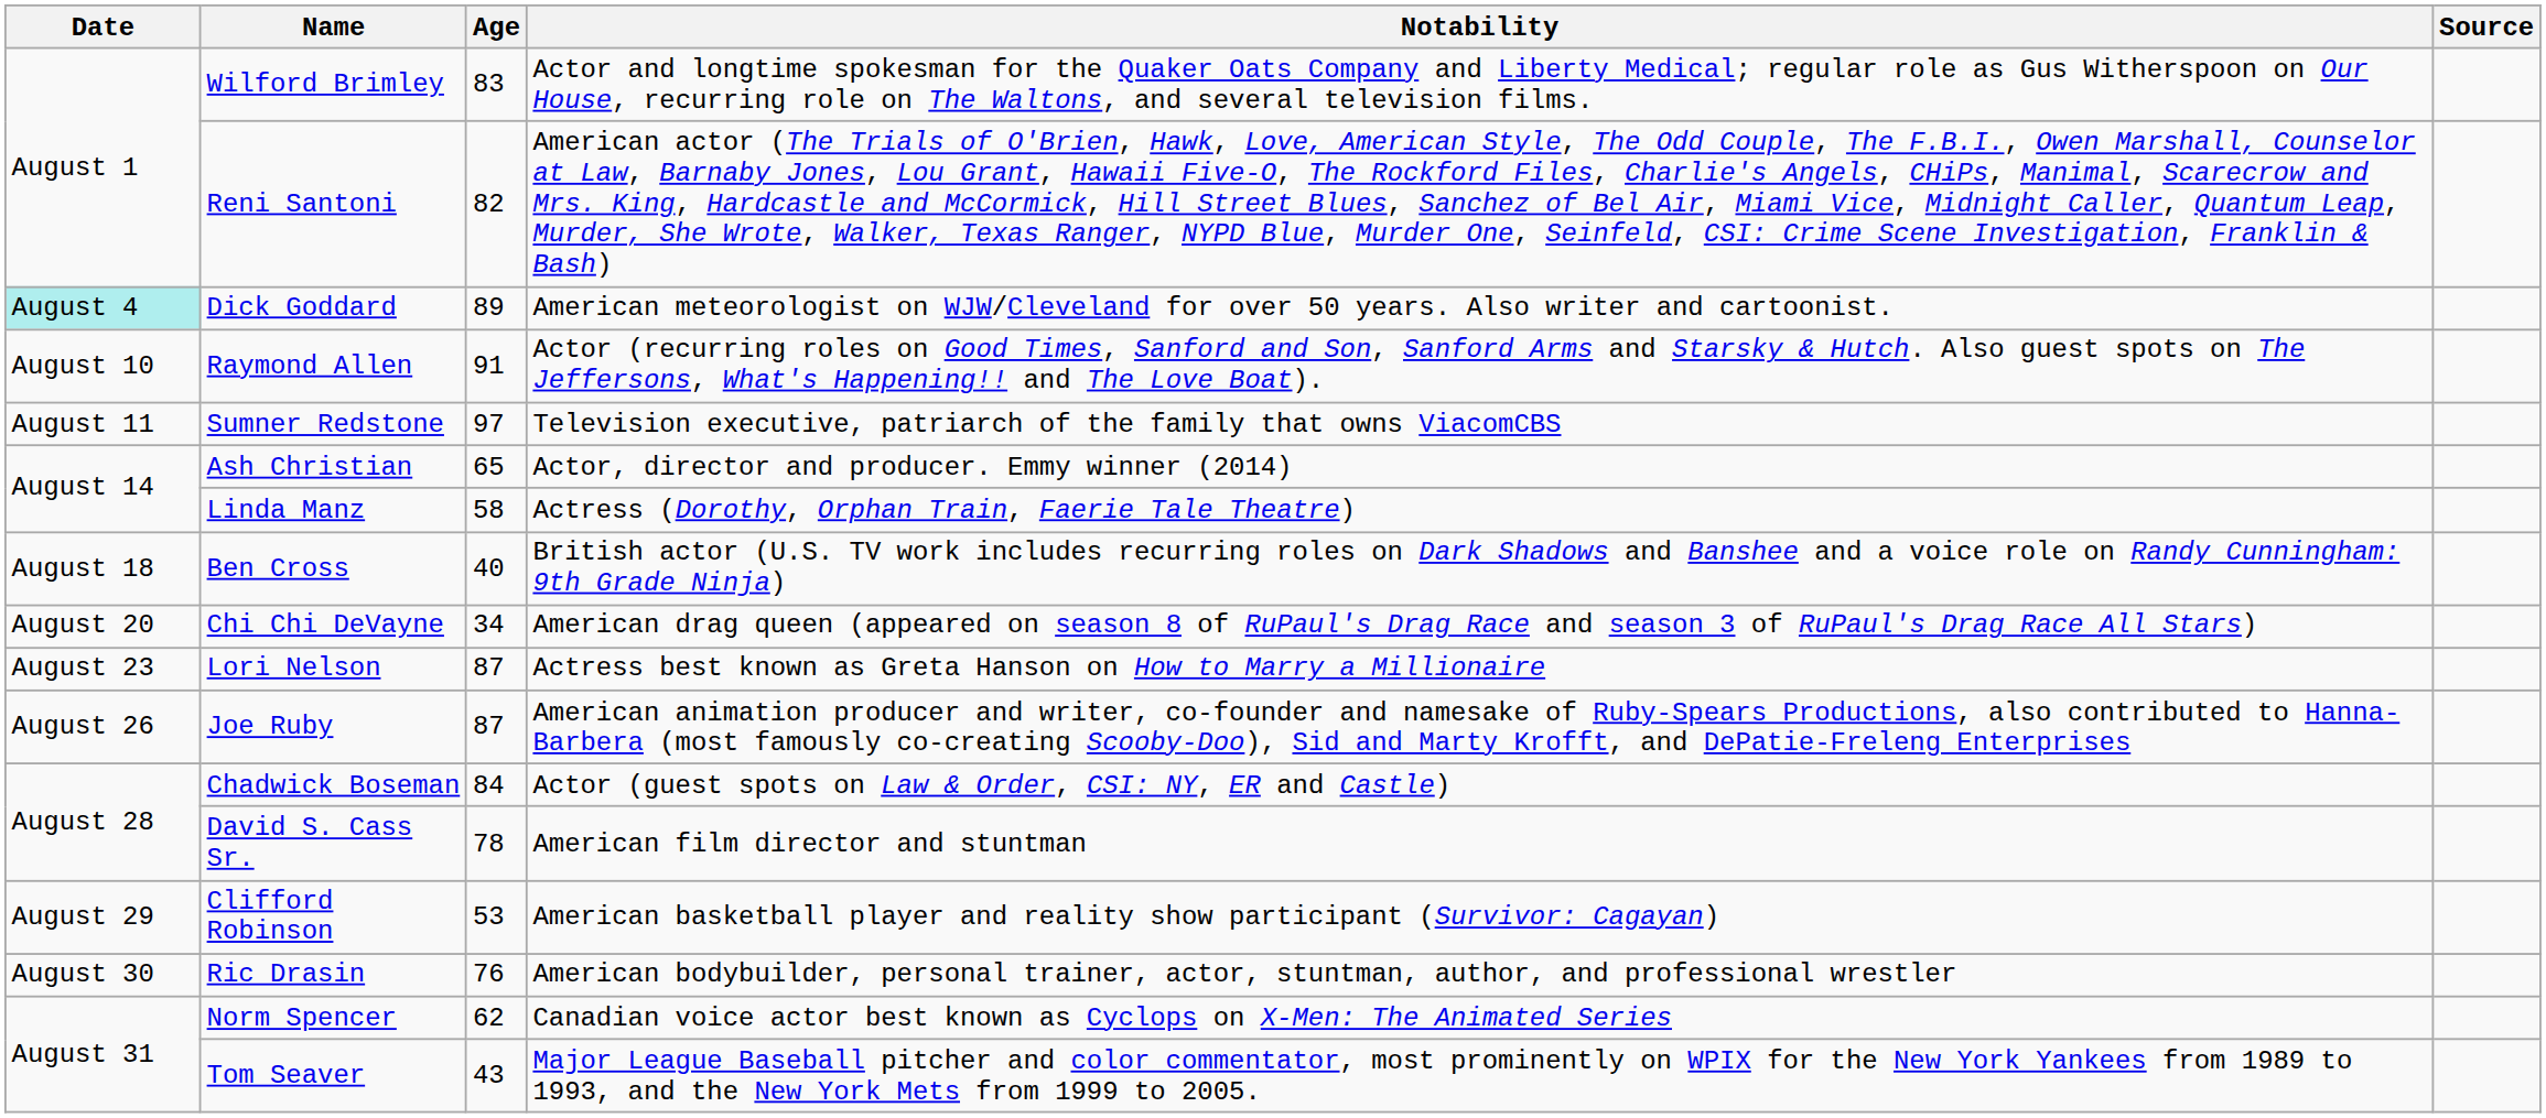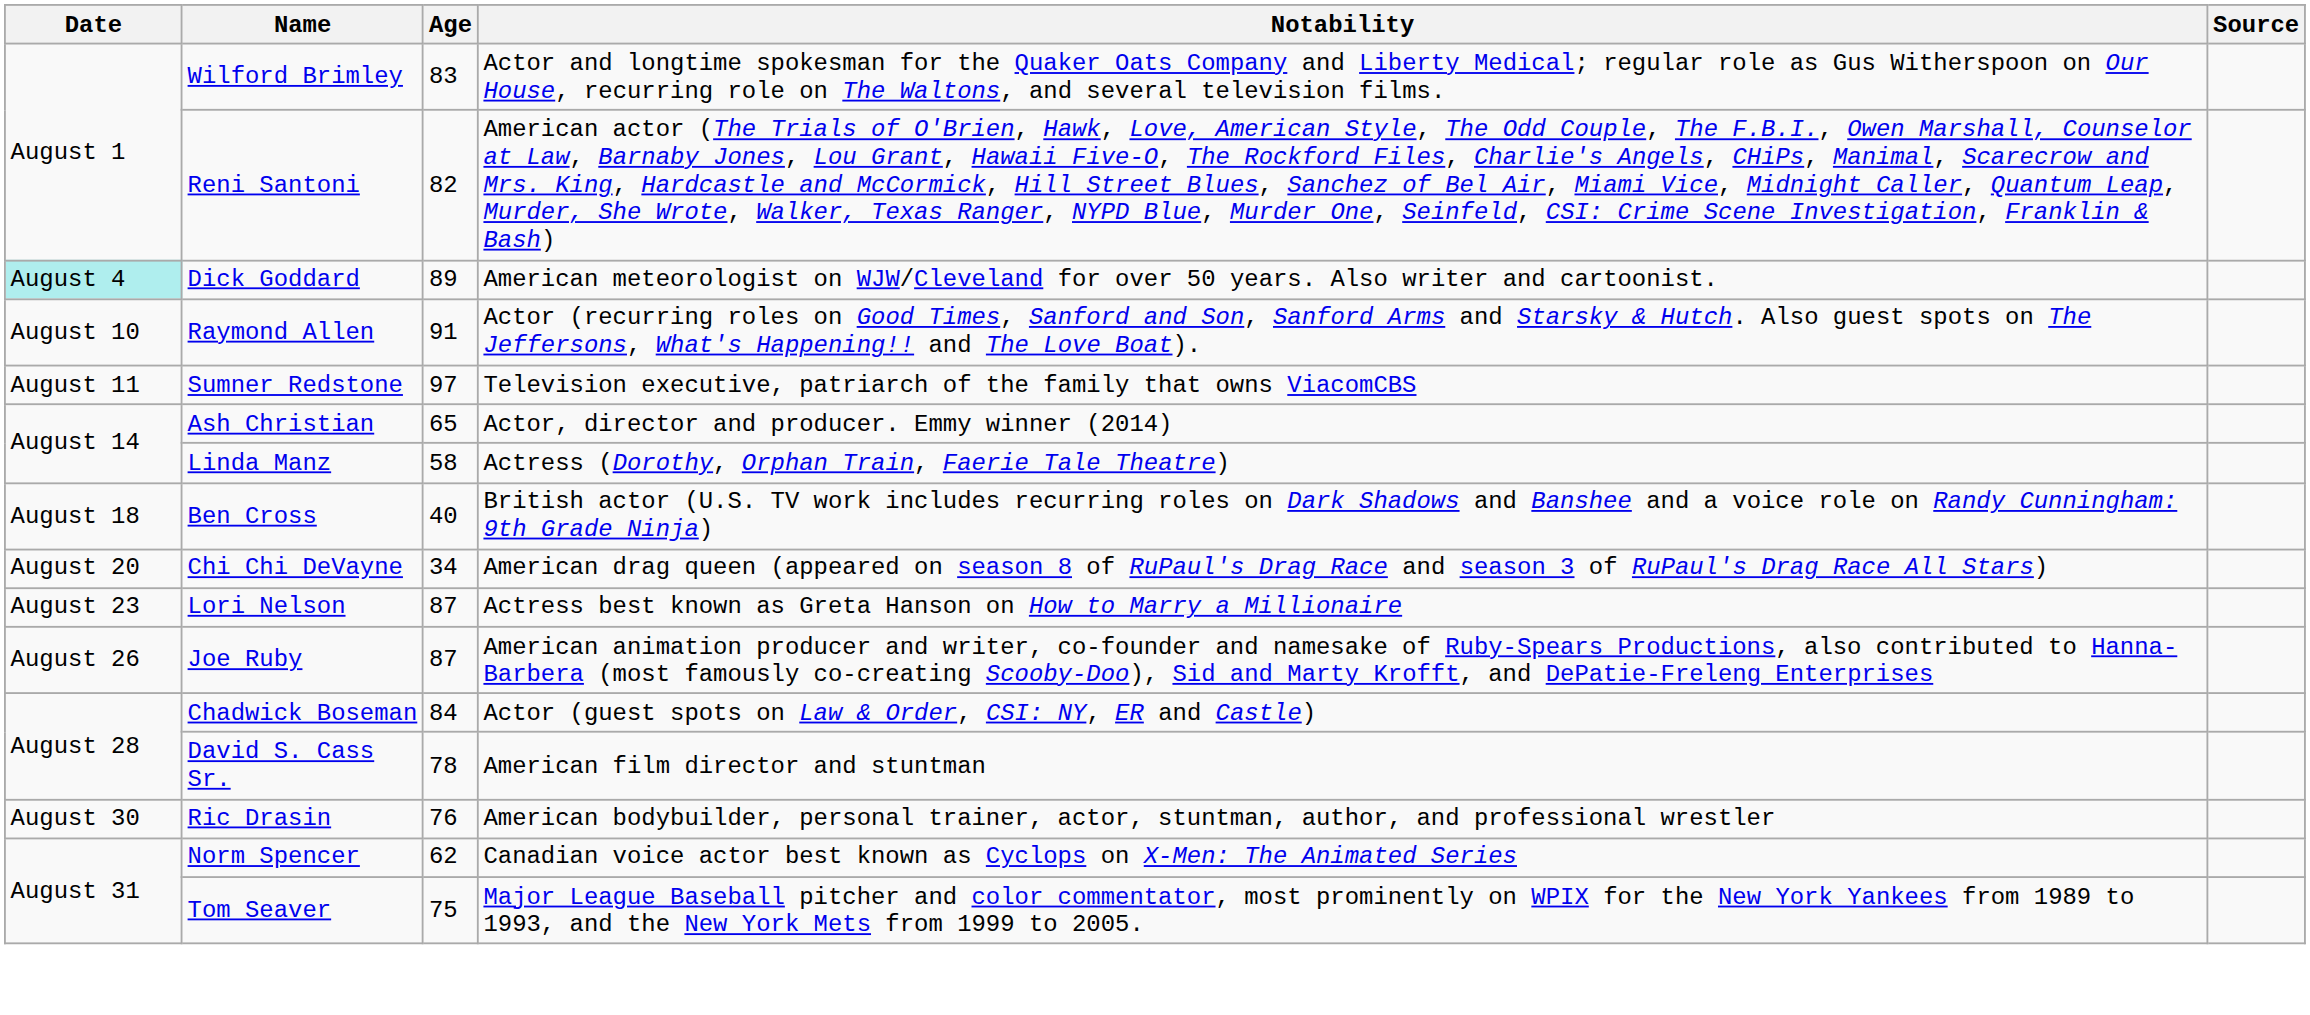 <table class="wikitable sortable">
 <tr>
 <th width=90>Date</th>
 <th width=125>Name</th>
 <th>Age</th>
 <th class="unsortable">Notability</th>
 <th class="unsortable">Source</th>
 </tr>
 <tr>
 <td rowspan="2">August 1</td>
 <td><a href='#'>Wilford Brimley</a></td>
 <td>83</td>
 <td>Actor and longtime spokesman for the <a href='#'>Quaker Oats Company</a> and <a href='#'>Liberty Medical</a>; regular role as Gus Witherspoon on <em><a href='#'>Our House</a></em>, recurring role on <em><a href='#'>The Waltons</a></em>, and several television films.</td>
 <td></td>
 </tr>
 <tr>
 <td><a href='#'>Reni Santoni</a></td>
 <td>82</td>
 <td>American actor (<em><a href='#'>The Trials of O'Brien</a></em>, <em><a href='#'>Hawk</a></em>, <em><a href='#'>Love, American Style</a></em>, <em><a href='#'>The Odd Couple</a></em>, <em><a href='#'>The F.B.I.</a></em>, <em><a href='#'>Owen Marshall, Counselor at Law</a></em>, <em><a href='#'>Barnaby Jones</a></em>, <em><a href='#'>Lou Grant</a></em>, <em><a href='#'>Hawaii Five-O</a></em>, <em><a href='#'>The Rockford Files</a></em>, <em><a href='#'>Charlie's Angels</a></em>, <em><a href='#'>CHiPs</a></em>, <em><a href='#'>Manimal</a></em>, <em><a href='#'>Scarecrow and Mrs. King</a></em>, <em><a href='#'>Hardcastle and McCormick</a></em>, <em><a href='#'>Hill Street Blues</a></em>, <em><a href='#'>Sanchez of Bel Air</a></em>, <em><a href='#'>Miami Vice</a></em>, <em><a href='#'>Midnight Caller</a></em>, <em><a href='#'>Quantum Leap</a></em>, <em><a href='#'>Murder, She Wrote</a></em>, <em><a href='#'>Walker, Texas Ranger</a></em>, <em><a href='#'>NYPD Blue</a></em>, <em><a href='#'>Murder One</a></em>, <em><a href='#'>Seinfeld</a></em>, <em><a href='#'>CSI: Crime Scene Investigation</a></em>, <em><a href='#'>Franklin & Bash</a></em>)</td>
 <td></td>
 </tr>
 <tr>
 <td style="background: paleturquoise;">August 4</td>
 <td><a href='#'>Dick Goddard</a></td>
 <td>89</td>
 <td>American meteorologist on <a href='#'>WJW</a>/<a href='#'>Cleveland</a> for over 50 years. Also writer and cartoonist.</td>
 <td></td>
 </tr>
 <tr>
 <td>August 10</td>
 <td><a href='#'>Raymond Allen</a></td>
 <td>91</td>
 <td>Actor (recurring roles on <em><a href='#'>Good Times</a></em>, <em><a href='#'>Sanford and Son</a></em>, <em><a href='#'>Sanford Arms</a></em> and <em><a href='#'>Starsky & Hutch</a></em>. Also guest spots on <em><a href='#'>The Jeffersons</a></em>, <em><a href='#'>What's Happening!!</a></em> and <em><a href='#'>The Love Boat</a></em>).</td>
 <td></td>
 </tr>
 <tr>
 <td>August 11</td>
 <td><a href='#'>Sumner Redstone</a></td>
 <td>97</td>
 <td>Television executive, patriarch of the family that owns <a href='#'>ViacomCBS</a></td>
 <td></td>
 </tr>
 <tr>
 <td rowspan="2">August 14</td>
 <td><a href='#'>Ash Christian</a></td>
 <td>65</td>
 <td>Actor, director and producer. Emmy winner (2014)</td>
 <td></td>
 </tr>
 <tr>
 <td><a href='#'>Linda Manz</a></td>
 <td>58</td>
 <td>Actress (<em><a href='#'>Dorothy</a></em>, <em><a href='#'>Orphan Train</a></em>, <em><a href='#'>Faerie Tale Theatre</a></em>)</td>
 <td></td>
 </tr>
 <tr>
 <td>August 18</td>
 <td><a href='#'>Ben Cross</a></td>
 <td>40</td>
 <td>British actor (U.S. TV work includes recurring roles on <em><a href='#'>Dark Shadows</a></em> and <em><a href='#'>Banshee</a></em> and a voice role on <em><a href='#'>Randy Cunningham: 9th Grade Ninja</a></em>)</td>
 <td></td>
 </tr>
 <tr>
 <td>August 20</td>
 <td><a href='#'>Chi Chi DeVayne</a></td>
 <td>34</td>
 <td>American drag queen (appeared on <a href='#'>season 8</a> of <em><a href='#'>RuPaul's Drag Race</a></em> and <a href='#'>season 3</a> of <em><a href='#'>RuPaul's Drag Race All Stars</a></em>)</td>
 <td></td>
 </tr>
 <tr>
 <td>August 23</td>
 <td><a href='#'>Lori Nelson</a></td>
 <td>87</td>
 <td>Actress best known as Greta Hanson on <em><a href='#'>How to Marry a Millionaire</a></em></td>
 <td></td>
 </tr>
 <tr>
 <td>August 26</td>
 <td><a href='#'>Joe Ruby</a></td>
 <td>87</td>
 <td>American animation producer and writer, co-founder and namesake of <a href='#'>Ruby-Spears Productions</a>, also contributed to <a href='#'>Hanna-Barbera</a> (most famously co-creating <em><a href='#'>Scooby-Doo</a></em>), <a href='#'>Sid and Marty Krofft</a>, and <a href='#'>DePatie-Freleng Enterprises</a></td>
 <td></td>
 </tr>
 <tr>
 <td rowspan="2">August 28</td>
 <td><a href='#'>Chadwick Boseman</a></td>
 <td>84</td>
 <td>Actor (guest spots on <em><a href='#'>Law & Order</a></em>, <em><a href='#'>CSI: NY</a></em>, <em><a href='#'>ER</a></em> and <em><a href='#'>Castle</a></em>)</td>
 <td></td>
 </tr>
 <tr>
 <td><a href='#'>David S. Cass Sr.</a></td>
 <td>78</td>
 <td>American film director and stuntman</td>
 <td></td>
 </tr>
 <tr>
-<td>August 29</td>
-<td><a href='#'>Clifford Robinson</a></td>
-<td>53</td>
-<td>American basketball player and reality show participant (<em><a href='#'>Survivor: Cagayan</a></em>)</td>
-<td></td>
-</tr>
-<tr>
 <td>August 30</td>
 <td><a href='#'>Ric Drasin</a></td>
 <td>76</td>
 <td>American bodybuilder, personal trainer, actor, stuntman, author, and professional wrestler</td>
 <td></td>
 </tr>
 <tr>
 <td rowspan=2>August 31</td>
 <td><a href='#'>Norm Spencer</a></td>
 <td>62</td>
 <td>Canadian voice actor best known as <a href='#'>Cyclops</a> on <em><a href='#'>X-Men: The Animated Series</a></em></td>
 <td></td>
 </tr>
 <tr>
 <td><a href='#'>Tom Seaver</a></td>
-<td>43</td>
+<td>75</td>
 <td><a href='#'>Major League Baseball</a> pitcher and <a href='#'>color commentator</a>, most prominently on <a href='#'>WPIX</a> for the <a href='#'>New York Yankees</a> from 1989 to 1993, and the <a href='#'>New York Mets</a> from 1999 to 2005.</td>
 <td></td>
 </tr>
 </table>
